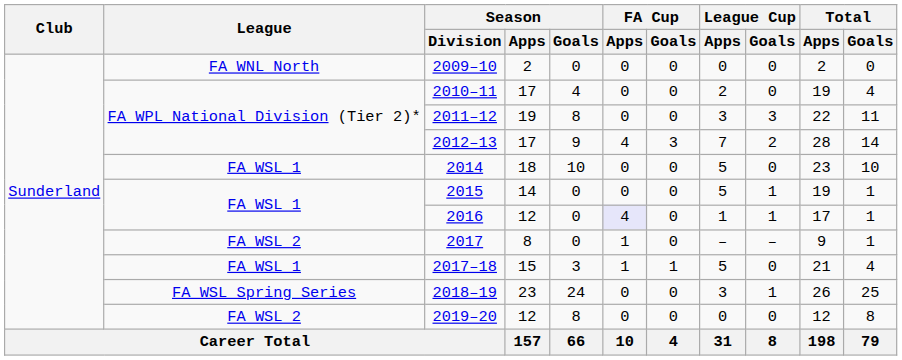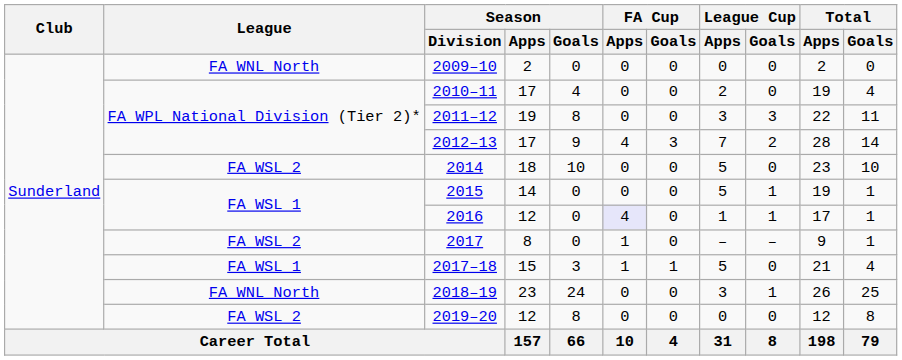 <table class="wikitable sortable" style="text-align: center;">
 <tr>
 <th rowspan="2">Club</th>
 <th rowspan="2">League</th>
 <th colspan="3">Season</th>
 <th colspan="2">FA Cup</th>
 <th colspan="2">League Cup</th>
 <th colspan="2">Total</th>
 </tr>
 <tr>
 <th>Division</th>
 <th>Apps</th>
 <th>Goals</th>
 <th>Apps</th>
 <th>Goals</th>
 <th>Apps</th>
 <th>Goals</th>
 <th>Apps</th>
 <th>Goals</th>
 </tr>
 <tr>
 <td rowspan="11"><a href='#'>Sunderland</a></td>
 <td><a href='#'>FA WNL North</a></td>
 <td><a href='#'>2009–10</a></td>
 <td>2</td>
 <td>0</td>
 <td>0</td>
 <td>0</td>
 <td>0</td>
 <td>0</td>
 <td>2</td>
 <td>0</td>
 </tr>
 <tr>
 <td rowspan="3"><a href='#'>FA WPL National Division</a> (Tier 2)*</td>
 <td><a href='#'>2010–11</a></td>
 <td>17</td>
 <td>4</td>
 <td>0</td>
 <td>0</td>
 <td>2</td>
 <td>0</td>
 <td>19</td>
 <td>4</td>
 </tr>
 <tr>
 <td><a href='#'>2011–12</a></td>
 <td>19</td>
 <td>8</td>
 <td>0</td>
 <td>0</td>
 <td>3</td>
 <td>3</td>
 <td>22</td>
 <td>11</td>
 </tr>
 <tr>
 <td><a href='#'>2012–13</a></td>
 <td>17</td>
 <td>9</td>
 <td>4</td>
 <td>3</td>
 <td>7</td>
 <td>2</td>
 <td>28</td>
 <td>14</td>
 </tr>
 <tr>
-<td><a href='#'>FA WSL 1</a></td>
+<td><a href='#'>FA WSL 2</a></td>
 <td><a href='#'>2014</a></td>
 <td>18</td>
 <td>10</td>
 <td>0</td>
 <td>0</td>
 <td>5</td>
 <td>0</td>
 <td>23</td>
 <td>10</td>
 </tr>
 <tr>
 <td rowspan="2"><a href='#'>FA WSL 1</a></td>
 <td><a href='#'>2015</a></td>
 <td>14</td>
 <td>0</td>
 <td>0</td>
 <td>0</td>
 <td>5</td>
 <td>1</td>
 <td>19</td>
 <td>1</td>
 </tr>
 <tr>
 <td><a href='#'>2016</a></td>
 <td>12</td>
 <td>0</td>
 <td style="background: lavender;">4</td>
 <td>0</td>
 <td>1</td>
 <td>1</td>
 <td>17</td>
 <td>1</td>
 </tr>
 <tr>
 <td><a href='#'>FA WSL 2</a></td>
 <td><a href='#'>2017</a></td>
 <td>8</td>
 <td>0</td>
 <td>1</td>
 <td>0</td>
 <td>–</td>
 <td>–</td>
 <td>9</td>
 <td>1</td>
 </tr>
 <tr>
 <td><a href='#'>FA WSL 1</a></td>
 <td><a href='#'>2017–18</a></td>
 <td>15</td>
 <td>3</td>
 <td>1</td>
 <td>1</td>
 <td>5</td>
 <td>0</td>
 <td>21</td>
 <td>4</td>
 </tr>
 <tr>
-<td><a href='#'>FA WSL Spring Series</a></td>
+<td><a href='#'>FA WNL North</a></td>
 <td><a href='#'>2018–19</a></td>
 <td>23</td>
 <td>24</td>
 <td>0</td>
 <td>0</td>
 <td>3</td>
 <td>1</td>
 <td>26</td>
 <td>25</td>
 </tr>
 <tr>
 <td><a href='#'>FA WSL 2</a></td>
 <td><a href='#'>2019–20</a></td>
 <td>12</td>
 <td>8</td>
 <td>0</td>
 <td>0</td>
 <td>0</td>
 <td>0</td>
 <td>12</td>
 <td>8</td>
 </tr>
 <tr>
 <th colspan="3">Career Total</th>
 <th>157</th>
 <th>66</th>
 <th>10</th>
 <th>4</th>
 <th>31</th>
 <th>8</th>
 <th>198</th>
 <th>79</th>
 </tr>
 </table>
